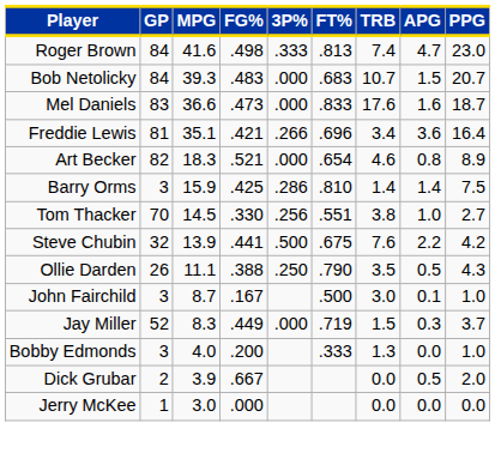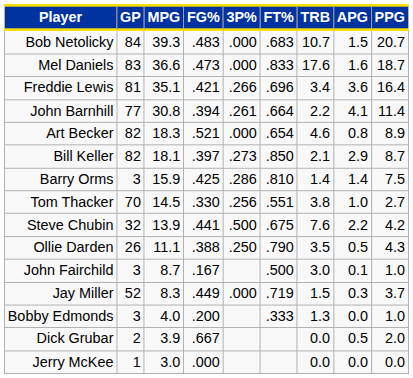 <table class="wikitable sortable" style="text-align:right;">
 <tr>
 <th style="background:#0032A0; color:#FFFFFF; border-top:#FEDD00 3px solid; border-bottom:#FEDD00 3px solid;">Player</th>
 <th style="background:#0032A0; color:#FFFFFF; border-top:#FEDD00 3px solid; border-bottom:#FEDD00 3px solid;">GP</th>
 <th style="background:#0032A0; color:#FFFFFF; border-top:#FEDD00 3px solid; border-bottom:#FEDD00 3px solid;">MPG</th>
 <th style="background:#0032A0; color:#FFFFFF; border-top:#FEDD00 3px solid; border-bottom:#FEDD00 3px solid;">FG%</th>
 <th style="background:#0032A0; color:#FFFFFF; border-top:#FEDD00 3px solid; border-bottom:#FEDD00 3px solid;">3P%</th>
 <th style="background:#0032A0; color:#FFFFFF; border-top:#FEDD00 3px solid; border-bottom:#FEDD00 3px solid;">FT%</th>
 <th style="background:#0032A0; color:#FFFFFF; border-top:#FEDD00 3px solid; border-bottom:#FEDD00 3px solid;">TRB</th>
 <th style="background:#0032A0; color:#FFFFFF; border-top:#FEDD00 3px solid; border-bottom:#FEDD00 3px solid;">APG</th>
 <th style="background:#0032A0; color:#FFFFFF; border-top:#FEDD00 3px solid; border-bottom:#FEDD00 3px solid;">PPG</th>
-</tr>
-<tr>
-<td>Roger Brown</td>
-<td>84</td>
-<td>41.6</td>
-<td>.498</td>
-<td>.333</td>
-<td>.813</td>
-<td>7.4</td>
-<td>4.7</td>
-<td>23.0</td>
 </tr>
 <tr>
 <td>Bob Netolicky</td>
 <td>84</td>
 <td>39.3</td>
 <td>.483</td>
 <td>.000</td>
 <td>.683</td>
 <td>10.7</td>
 <td>1.5</td>
 <td>20.7</td>
 </tr>
 <tr>
 <td>Mel Daniels</td>
 <td>83</td>
 <td>36.6</td>
 <td>.473</td>
 <td>.000</td>
 <td>.833</td>
 <td>17.6</td>
 <td>1.6</td>
 <td>18.7</td>
 </tr>
 <tr>
 <td>Freddie Lewis</td>
 <td>81</td>
 <td>35.1</td>
 <td>.421</td>
 <td>.266</td>
 <td>.696</td>
 <td>3.4</td>
 <td>3.6</td>
 <td>16.4</td>
 </tr>
 <tr>
+<td>John Barnhill</td>
+<td>77</td>
+<td>30.8</td>
+<td>.394</td>
+<td>.261</td>
+<td>.664</td>
+<td>2.2</td>
+<td>4.1</td>
+<td>11.4</td>
+</tr>
+<tr>
 <td>Art Becker</td>
 <td>82</td>
 <td>18.3</td>
 <td>.521</td>
 <td>.000</td>
 <td>.654</td>
 <td>4.6</td>
 <td>0.8</td>
 <td>8.9</td>
+</tr>
+<tr>
+<td>Bill Keller</td>
+<td>82</td>
+<td>18.1</td>
+<td>.397</td>
+<td>.273</td>
+<td>.850</td>
+<td>2.1</td>
+<td>2.9</td>
+<td>8.7</td>
 </tr>
 <tr>
 <td>Barry Orms</td>
 <td>3</td>
 <td>15.9</td>
 <td>.425</td>
 <td>.286</td>
 <td>.810</td>
 <td>1.4</td>
 <td>1.4</td>
 <td>7.5</td>
 </tr>
 <tr>
 <td>Tom Thacker</td>
 <td>70</td>
 <td>14.5</td>
 <td>.330</td>
 <td>.256</td>
 <td>.551</td>
 <td>3.8</td>
 <td>1.0</td>
 <td>2.7</td>
 </tr>
 <tr>
 <td>Steve Chubin</td>
 <td>32</td>
 <td>13.9</td>
 <td>.441</td>
 <td>.500</td>
 <td>.675</td>
 <td>7.6</td>
 <td>2.2</td>
 <td>4.2</td>
 </tr>
 <tr>
 <td>Ollie Darden</td>
 <td>26</td>
 <td>11.1</td>
 <td>.388</td>
 <td>.250</td>
 <td>.790</td>
 <td>3.5</td>
 <td>0.5</td>
 <td>4.3</td>
 </tr>
 <tr>
 <td>John Fairchild</td>
 <td>3</td>
 <td>8.7</td>
 <td>.167</td>
 <td></td>
 <td>.500</td>
 <td>3.0</td>
 <td>0.1</td>
 <td>1.0</td>
 </tr>
 <tr>
 <td>Jay Miller</td>
 <td>52</td>
 <td>8.3</td>
 <td>.449</td>
 <td>.000</td>
 <td>.719</td>
 <td>1.5</td>
 <td>0.3</td>
 <td>3.7</td>
 </tr>
 <tr>
 <td>Bobby Edmonds</td>
 <td>3</td>
 <td>4.0</td>
 <td>.200</td>
 <td></td>
 <td>.333</td>
 <td>1.3</td>
 <td>0.0</td>
 <td>1.0</td>
 </tr>
 <tr>
 <td>Dick Grubar</td>
 <td>2</td>
 <td>3.9</td>
 <td>.667</td>
 <td></td>
 <td></td>
 <td>0.0</td>
 <td>0.5</td>
 <td>2.0</td>
 </tr>
 <tr>
 <td>Jerry McKee</td>
 <td>1</td>
 <td>3.0</td>
 <td>.000</td>
 <td></td>
 <td></td>
 <td>0.0</td>
 <td>0.0</td>
 <td>0.0</td>
 </tr>
 </table>
